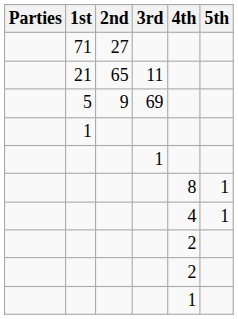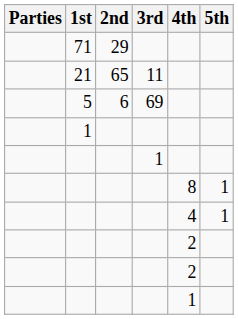 <table class="wikitable" style="text-align:right;">
 <tr>
 <th style="text-align:left;">Parties</th>
 <th>1st</th>
 <th>2nd</th>
 <th>3rd</th>
 <th>4th</th>
 <th>5th</th>
 </tr>
 <tr>
 <td style="text-align:left;"></td>
 <td>71</td>
-<td>27</td>
+<td>29</td>
 <td></td>
 <td></td>
 <td></td>
 </tr>
 <tr>
 <td style="text-align:left;"></td>
 <td>21</td>
 <td>65</td>
 <td>11</td>
 <td></td>
 <td></td>
 </tr>
 <tr>
 <td style="text-align:left;"></td>
 <td>5</td>
-<td>9</td>
+<td>6</td>
 <td>69</td>
 <td></td>
 <td></td>
 </tr>
 <tr>
 <td style="text-align:left;"></td>
 <td>1</td>
 <td></td>
 <td></td>
 <td></td>
 <td></td>
 </tr>
 <tr>
 <td style="text-align:left;"></td>
 <td></td>
 <td></td>
 <td>1</td>
 <td></td>
 <td></td>
 </tr>
 <tr>
 <td style="text-align:left;"></td>
 <td></td>
 <td></td>
 <td></td>
 <td>8</td>
 <td>1</td>
 </tr>
 <tr>
 <td style="text-align:left;"></td>
 <td></td>
 <td></td>
 <td></td>
 <td>4</td>
 <td>1</td>
 </tr>
 <tr>
 <td style="text-align:left;"></td>
 <td></td>
 <td></td>
 <td></td>
 <td>2</td>
 <td></td>
 </tr>
 <tr>
 <td style="text-align:left;"></td>
 <td></td>
 <td></td>
 <td></td>
 <td>2</td>
 <td></td>
 </tr>
 <tr>
 <td style="text-align:left;"></td>
 <td></td>
 <td></td>
 <td></td>
 <td>1</td>
 <td></td>
 </tr>
 </table>
